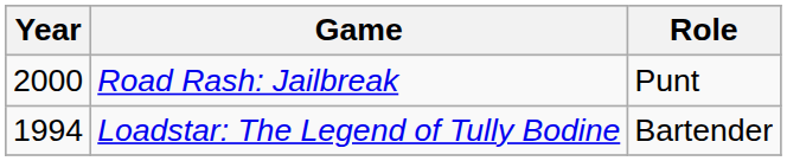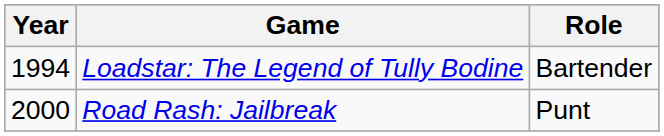 <table class="wikitable">
 <tr>
 <th>Year</th>
 <th>Game</th>
 <th>Role</th>
 </tr>
 <tr>
+<td rowspan="1">1994</td>
+<td><em><a href='#'>Loadstar: The Legend of Tully Bodine</a></em></td>
+<td>Bartender</td>
+</tr>
+<tr>
 <td rowspan="1">2000</td>
 <td><em><a href='#'>Road Rash: Jailbreak</a></em></td>
 <td>Punt</td>
 </tr>
-<tr>
-<td rowspan="1">1994</td>
-<td><em><a href='#'>Loadstar: The Legend of Tully Bodine</a></em></td>
-<td>Bartender</td>
-</tr>
 </table>
